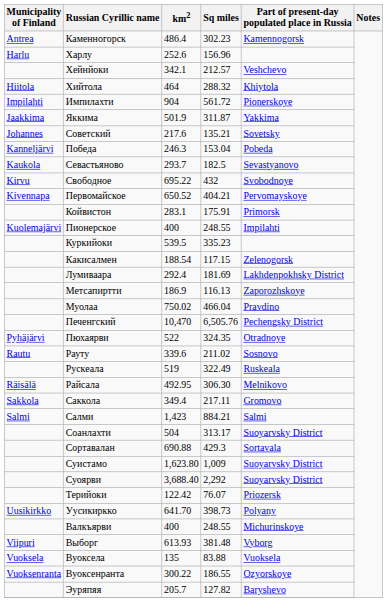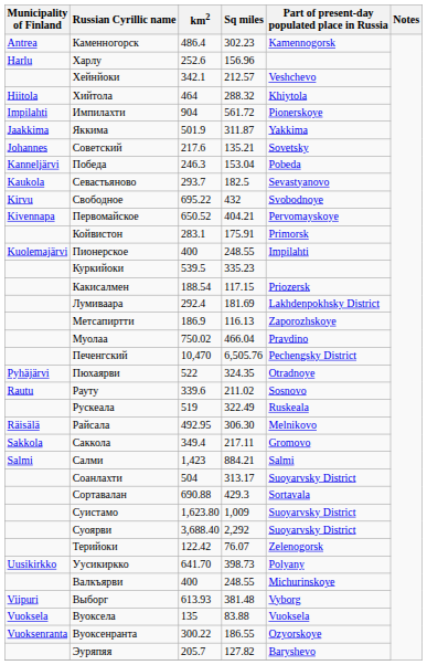 <table class="wikitable sortable">
 <tr>
 <th>Municipality<br>of Finland</th>
 <th>Russian Cyrillic name</th>
 <th>km<sup>2</sup></th>
 <th>Sq miles</th>
 <th>Part of present-day<br>populated place in Russia</th>
 <th>Notes</th>
 </tr>
 <tr>
 <td><a href='#'>Antrea</a></td>
 <td>Каменногорск</td>
 <td>486.4</td>
 <td>302.23</td>
 <td><a href='#'>Kamennogorsk</a></td>
 </tr>
 <tr>
 <td><a href='#'>Harlu</a></td>
 <td>Харлу</td>
 <td>252.6</td>
 <td>156.96</td>
 <td></td>
 </tr>
 <tr>
 <td></td>
 <td>Хейнйоки</td>
 <td>342.1</td>
 <td>212.57</td>
 <td><a href='#'>Veshchevo</a></td>
 </tr>
 <tr>
 <td><a href='#'>Hiitola</a></td>
 <td>Хийтола</td>
 <td>464</td>
 <td>288.32</td>
 <td><a href='#'>Khiytola</a></td>
 </tr>
 <tr>
 <td><a href='#'>Impilahti</a></td>
 <td>Импилахти</td>
 <td>904</td>
 <td>561.72</td>
 <td><a href='#'>Pionerskoye</a></td>
 </tr>
 <tr>
 <td><a href='#'>Jaakkima</a></td>
 <td>Яккима</td>
 <td>501.9</td>
 <td>311.87</td>
 <td><a href='#'>Yakkima</a></td>
 </tr>
 <tr>
 <td><a href='#'>Johannes</a></td>
 <td>Советский</td>
 <td>217.6</td>
 <td>135.21</td>
 <td><a href='#'>Sovetsky</a></td>
 </tr>
 <tr>
 <td><a href='#'>Kanneljärvi</a></td>
 <td>Победа</td>
 <td>246.3</td>
 <td>153.04</td>
 <td><a href='#'>Pobeda</a></td>
 </tr>
 <tr>
 <td><a href='#'>Kaukola</a></td>
 <td>Севастьяново</td>
 <td>293.7</td>
 <td>182.5</td>
 <td><a href='#'>Sevastyanovo</a></td>
 </tr>
 <tr>
 <td><a href='#'>Kirvu</a></td>
 <td>Свободное</td>
 <td>695.22</td>
 <td>432</td>
 <td><a href='#'>Svobodnoye</a></td>
 </tr>
 <tr>
 <td><a href='#'>Kivennapa</a></td>
 <td>Первомайское</td>
 <td>650.52</td>
 <td>404.21</td>
 <td><a href='#'>Pervomayskoye</a></td>
 </tr>
 <tr>
 <td></td>
 <td>Койвистон</td>
 <td>283.1</td>
 <td>175.91</td>
 <td><a href='#'>Primorsk</a></td>
 </tr>
 <tr>
 <td><a href='#'>Kuolemajärvi</a></td>
 <td>Пионерское</td>
 <td>400</td>
 <td>248.55</td>
 <td><a href='#'>Impilahti</a></td>
 </tr>
 <tr>
 <td></td>
 <td>Куркийоки</td>
 <td>539.5</td>
 <td>335.23</td>
 <td></td>
 </tr>
 <tr>
 <td></td>
 <td>Какисалмен</td>
 <td>188.54</td>
 <td>117.15</td>
-<td><a href='#'>Zelenogorsk</a></td>
+<td><a href='#'>Priozersk</a></td>
 </tr>
 <tr>
 <td></td>
 <td>Лумиваара</td>
 <td>292.4</td>
 <td>181.69</td>
 <td><a href='#'>Lakhdenpokhsky District</a></td>
 </tr>
 <tr>
 <td></td>
 <td>Метсапиртти</td>
 <td>186.9</td>
 <td>116.13</td>
 <td><a href='#'>Zaporozhskoye</a></td>
 </tr>
 <tr>
 <td></td>
 <td>Муолаа</td>
 <td>750.02</td>
 <td>466.04</td>
 <td><a href='#'>Pravdino</a></td>
 </tr>
 <tr>
 <td></td>
 <td>Печенгский</td>
 <td>10,470</td>
 <td>6,505.76</td>
 <td><a href='#'>Pechengsky District</a></td>
 </tr>
 <tr>
 <td><a href='#'>Pyhäjärvi</a></td>
 <td>Пюхаярви</td>
 <td>522</td>
 <td>324.35</td>
 <td><a href='#'>Otradnoye</a></td>
 </tr>
 <tr>
 <td><a href='#'>Rautu</a></td>
 <td>Рауту</td>
 <td>339.6</td>
 <td>211.02</td>
 <td><a href='#'>Sosnovo</a></td>
 </tr>
 <tr>
 <td></td>
 <td>Рускеала</td>
 <td>519</td>
 <td>322.49</td>
 <td><a href='#'>Ruskeala</a></td>
 </tr>
 <tr>
 <td><a href='#'>Räisälä</a></td>
 <td>Райсала</td>
 <td>492.95</td>
 <td>306.30</td>
 <td><a href='#'>Melnikovo</a></td>
 </tr>
 <tr>
 <td><a href='#'>Sakkola</a></td>
 <td>Саккола</td>
 <td>349.4</td>
 <td>217.11</td>
 <td><a href='#'>Gromovo</a></td>
 </tr>
 <tr>
 <td><a href='#'>Salmi</a></td>
 <td>Салми</td>
 <td>1,423</td>
 <td>884.21</td>
 <td><a href='#'>Salmi</a></td>
 </tr>
 <tr>
 <td></td>
 <td>Соанлахти</td>
 <td>504</td>
 <td>313.17</td>
 <td><a href='#'>Suoyarvsky District</a></td>
 </tr>
 <tr>
 <td></td>
 <td>Сортавалан</td>
 <td>690.88</td>
 <td>429.3</td>
 <td><a href='#'>Sortavala</a></td>
 </tr>
 <tr>
 <td></td>
 <td>Суистамо</td>
 <td>1,623.80</td>
 <td>1,009</td>
 <td><a href='#'>Suoyarvsky District</a></td>
 </tr>
 <tr>
 <td></td>
 <td>Суоярви</td>
 <td>3,688.40</td>
 <td>2,292</td>
 <td><a href='#'>Suoyarvsky District</a></td>
 </tr>
 <tr>
 <td></td>
 <td>Терийоки</td>
 <td>122.42</td>
 <td>76.07</td>
-<td><a href='#'>Priozersk</a></td>
+<td><a href='#'>Zelenogorsk</a></td>
 </tr>
 <tr>
 <td><a href='#'>Uusikirkko</a></td>
 <td>Уусикиркко</td>
 <td>641.70</td>
 <td>398.73</td>
 <td><a href='#'>Polyany</a></td>
 </tr>
 <tr>
 <td></td>
 <td>Валкъярви</td>
 <td>400</td>
 <td>248.55</td>
 <td><a href='#'>Michurinskoye</a></td>
 </tr>
 <tr>
 <td><a href='#'>Viipuri</a></td>
 <td>Выборг</td>
 <td>613.93</td>
 <td>381.48</td>
 <td><a href='#'>Vyborg</a></td>
 </tr>
 <tr>
 <td><a href='#'>Vuoksela</a></td>
 <td>Вуоксела</td>
 <td>135</td>
 <td>83.88</td>
 <td><a href='#'>Vuoksela</a></td>
 </tr>
 <tr>
 <td><a href='#'>Vuoksenranta</a></td>
 <td>Вуоксенранта</td>
 <td>300.22</td>
 <td>186.55</td>
 <td><a href='#'>Ozyorskoye</a></td>
 </tr>
 <tr>
 <td></td>
 <td>Эуряпяя</td>
 <td>205.7</td>
 <td>127.82</td>
 <td><a href='#'>Baryshevo</a></td>
 </tr>
 <tr>
 </tr>
 </table>
